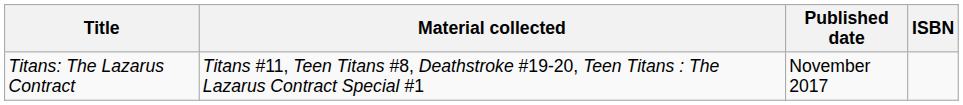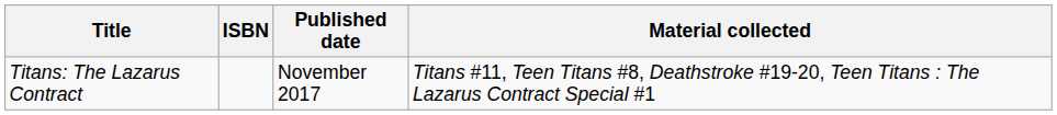 <table class="wikitable">
 <tr>
 <th>Title</th>
+<th>ISBN</th>
+<th>Published date</th>
 <th>Material collected</th>
-<th>Published date</th>
-<th>ISBN</th>
 </tr>
 <tr>
 <td><em>Titans: The Lazarus Contract</em></td>
+<td></td>
+<td>November 2017</td>
 <td><em>Titans</em> #11, <em>Teen Titans</em> #8, <em>Deathstroke</em> #19-20, <em>Teen Titans : The Lazarus Contract Special</em> #1</td>
-<td>November 2017</td>
-<td></td>
 </tr>
 </table>
